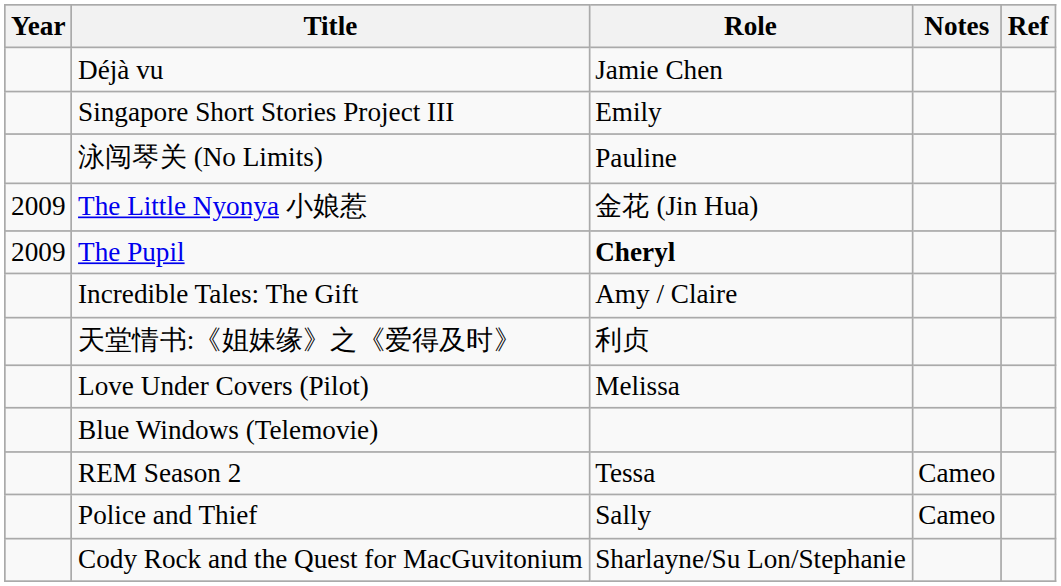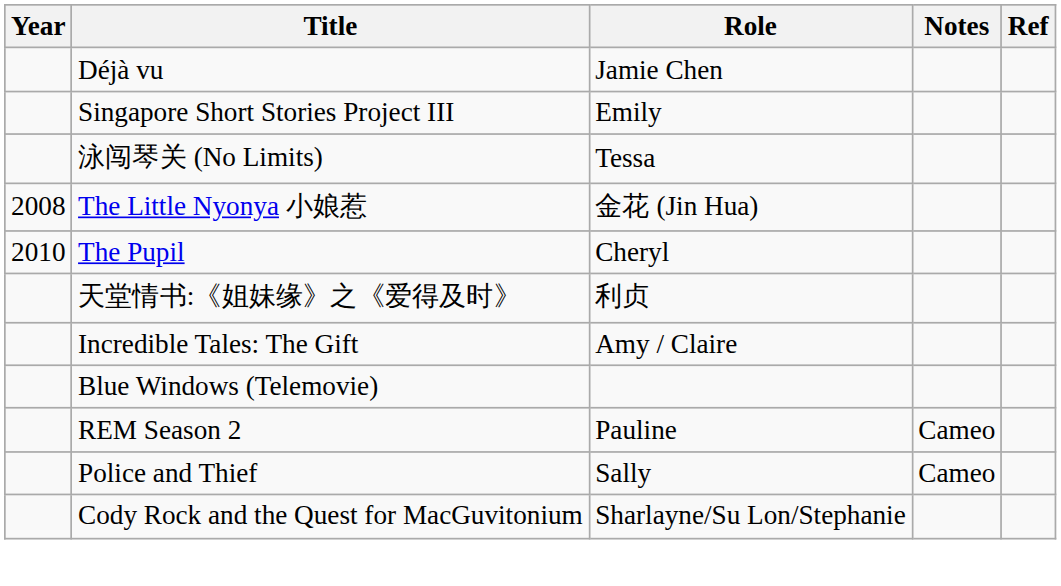 <table class="wikitable">
 <tr>
 <th>Year</th>
 <th>Title</th>
 <th>Role</th>
 <th>Notes</th>
 <th>Ref</th>
 </tr>
 <tr>
 <td></td>
 <td>Déjà vu</td>
 <td>Jamie Chen</td>
 <td></td>
 <td></td>
 </tr>
 <tr>
 <td></td>
 <td>Singapore Short Stories Project III</td>
 <td>Emily</td>
 <td></td>
 <td></td>
 </tr>
 <tr>
 <td></td>
 <td>泳闯琴关 (No Limits)</td>
-<td>Pauline</td>
+<td>Tessa</td>
 <td></td>
 <td></td>
 </tr>
 <tr>
-<td>2009</td>
+<td>2008</td>
 <td><a href='#'>The Little Nyonya</a> 小娘惹</td>
 <td>金花 (Jin Hua)</td>
 <td></td>
 <td></td>
 </tr>
 <tr>
-<td>2009</td>
+<td>2010</td>
 <td><a href='#'>The Pupil</a></td>
-<td><strong>Cheryl</strong></td>
-<td></td>
-<td></td>
-</tr>
-<tr>
-<td></td>
-<td>Incredible Tales: The Gift</td>
-<td>Amy / Claire</td>
+<td>Cheryl</td>
 <td></td>
 <td></td>
 </tr>
 <tr>
 <td></td>
 <td>天堂情书:《姐妹缘》之《爱得及时》</td>
 <td>利贞</td>
 <td></td>
 <td></td>
 </tr>
 <tr>
 <td></td>
-<td>Love Under Covers (Pilot)</td>
-<td>Melissa</td>
+<td>Incredible Tales: The Gift</td>
+<td>Amy / Claire</td>
 <td></td>
 <td></td>
 </tr>
 <tr>
 <td></td>
 <td>Blue Windows (Telemovie)</td>
 <td></td>
 <td></td>
 <td></td>
 </tr>
 <tr>
 <td></td>
 <td>REM Season 2</td>
-<td>Tessa</td>
+<td>Pauline</td>
 <td>Cameo</td>
 <td></td>
 </tr>
 <tr>
 <td></td>
 <td>Police and Thief</td>
 <td>Sally</td>
 <td>Cameo</td>
 <td></td>
 </tr>
 <tr>
 <td></td>
 <td>Cody Rock and the Quest for MacGuvitonium</td>
 <td>Sharlayne/Su Lon/Stephanie</td>
 <td></td>
 <td></td>
 </tr>
 </table>
